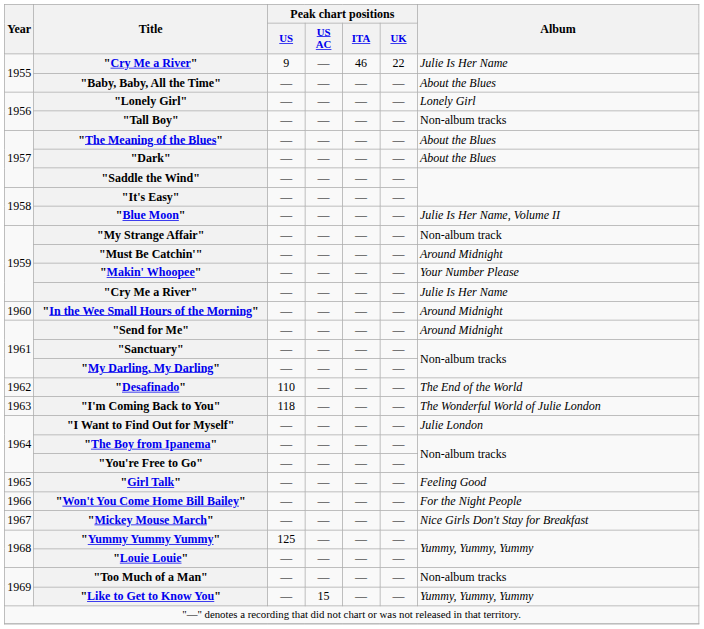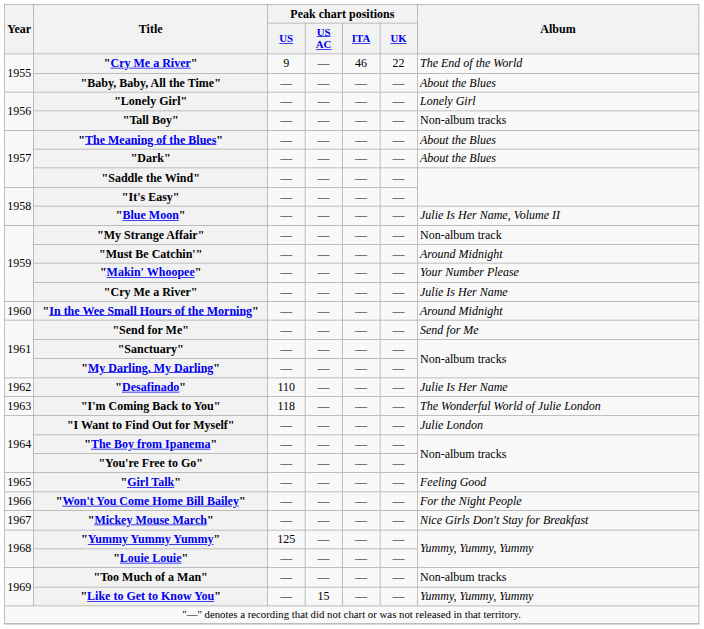 <table class="wikitable plainrowheaders" style="text-align:center;" border="1">
 <tr>
 <th scope="col" rowspan="2">Year</th>
 <th scope="col" rowspan="2" style="width:19em;">Title</th>
 <th scope="col" colspan="4">Peak chart positions</th>
 <th scope="col" rowspan="2" style="width:23em;">Album</th>
 </tr>
 <tr>
 <th scope="col" style="width:3em;font-size:90%;"><a href='#'>US</a><br></th>
 <th scope="col" style="width:3em;font-size:90%;"><a href='#'>US<br>AC</a><br></th>
 <th scope="col" style="width:3em;font-size:90%;"><a href='#'>ITA</a><br></th>
 <th scope="col" style="width:3em;font-size:90%;"><a href='#'>UK</a><br></th>
 </tr>
 <tr>
 <td rowspan="2">1955</td>
 <th scope="row">"<a href='#'>Cry Me a River</a>"</th>
 <td>9</td>
 <td>—</td>
 <td>46</td>
 <td>22</td>
-<td align="left"><em>Julie Is Her Name</em></td>
+<td align="left"><em>The End of the World</em></td>
 </tr>
 <tr>
 <th scope="row">"Baby, Baby, All the Time"</th>
 <td>—</td>
 <td>—</td>
 <td>—</td>
 <td>—</td>
 <td align="left"><em>About the Blues</em></td>
 </tr>
 <tr>
 <td rowspan="2">1956</td>
 <th scope="row">"Lonely Girl"</th>
 <td>—</td>
 <td>—</td>
 <td>—</td>
 <td>—</td>
 <td align="left"><em>Lonely Girl</em></td>
 </tr>
 <tr>
 <th scope="row">"Tall Boy"</th>
 <td>—</td>
 <td>—</td>
 <td>—</td>
 <td>—</td>
 <td align="left">Non-album tracks</td>
 </tr>
 <tr>
 <td rowspan="3">1957</td>
 <th scope="row">"<a href='#'>The Meaning of the Blues</a>"</th>
 <td>—</td>
 <td>—</td>
 <td>—</td>
 <td>—</td>
 <td align="left"><em>About the Blues</em></td>
 </tr>
 <tr>
 <th scope="row">"Dark"</th>
 <td>—</td>
 <td>—</td>
 <td>—</td>
 <td>—</td>
 <td align="left"><em>About the Blues</em></td>
 </tr>
 <tr>
 <th scope="row">"Saddle the Wind"</th>
 <td>—</td>
 <td>—</td>
 <td>—</td>
 <td>—</td>
 </tr>
 <tr>
 <td rowspan="2">1958</td>
 <th scope="row">"It's Easy"</th>
 <td>—</td>
 <td>—</td>
 <td>—</td>
 <td>—</td>
 </tr>
 <tr>
 <th scope="row">"<a href='#'>Blue Moon</a>"</th>
 <td>—</td>
 <td>—</td>
 <td>—</td>
 <td>—</td>
 <td align="left"><em>Julie Is Her Name, Volume II</em></td>
 </tr>
 <tr>
 <td rowspan="4">1959</td>
 <th scope="row">"My Strange Affair"</th>
 <td>—</td>
 <td>—</td>
 <td>—</td>
 <td>—</td>
 <td align="left">Non-album track</td>
 </tr>
 <tr>
 <th scope="row">"Must Be Catchin'"</th>
 <td>—</td>
 <td>—</td>
 <td>—</td>
 <td>—</td>
 <td align="left"><em>Around Midnight</em></td>
 </tr>
 <tr>
 <th scope="row">"<a href='#'>Makin' Whoopee</a>"</th>
 <td>—</td>
 <td>—</td>
 <td>—</td>
 <td>—</td>
 <td align="left"><em>Your Number Please</em></td>
 </tr>
 <tr>
 <th scope="row">"Cry Me a River"</th>
 <td>—</td>
 <td>—</td>
 <td>—</td>
 <td>—</td>
 <td align="left"><em>Julie Is Her Name</em></td>
 </tr>
 <tr>
 <td>1960</td>
 <th scope="row">"<a href='#'>In the Wee Small Hours of the Morning</a>"</th>
 <td>—</td>
 <td>—</td>
 <td>—</td>
 <td>—</td>
 <td align="left"><em>Around Midnight</em></td>
 </tr>
 <tr>
 <td rowspan="3">1961</td>
 <th scope="row">"Send for Me"</th>
 <td>—</td>
 <td>—</td>
 <td>—</td>
 <td>—</td>
-<td align="left"><em>Around Midnight</em></td>
+<td align="left"><em>Send for Me</em></td>
 </tr>
 <tr>
 <th scope="row">"Sanctuary"</th>
 <td>—</td>
 <td>—</td>
 <td>—</td>
 <td>—</td>
 <td align="left" rowspan="2">Non-album tracks</td>
 </tr>
 <tr>
 <th scope="row">"<a href='#'>My Darling, My Darling</a>"</th>
 <td>—</td>
 <td>—</td>
 <td>—</td>
 <td>—</td>
 </tr>
 <tr>
 <td>1962</td>
 <th scope="row">"<a href='#'>Desafinado</a>"</th>
 <td>110</td>
 <td>—</td>
 <td>—</td>
 <td>—</td>
-<td align="left"><em>The End of the World</em></td>
+<td align="left"><em>Julie Is Her Name</em></td>
 </tr>
 <tr>
 <td>1963</td>
 <th scope="row">"I'm Coming Back to You"</th>
 <td>118</td>
 <td>—</td>
 <td>—</td>
 <td>—</td>
 <td align="left"><em>The Wonderful World of Julie London</em></td>
 </tr>
 <tr>
 <td rowspan="3">1964</td>
 <th scope="row">"I Want to Find Out for Myself"</th>
 <td>—</td>
 <td>—</td>
 <td>—</td>
 <td>—</td>
 <td align="left"><em>Julie London</em></td>
 </tr>
 <tr>
 <th scope="row">"<a href='#'>The Boy from Ipanema</a>"</th>
 <td>—</td>
 <td>—</td>
 <td>—</td>
 <td>—</td>
 <td align="left" rowspan="2">Non-album tracks</td>
 </tr>
 <tr>
 <th scope="row">"You're Free to Go"</th>
 <td>—</td>
 <td>—</td>
 <td>—</td>
 <td>—</td>
 </tr>
 <tr>
 <td>1965</td>
 <th scope="row">"<a href='#'>Girl Talk</a>"</th>
 <td>—</td>
 <td>—</td>
 <td>—</td>
 <td>—</td>
 <td align="left"><em>Feeling Good</em></td>
 </tr>
 <tr>
 <td>1966</td>
 <th scope="row">"<a href='#'>Won't You Come Home Bill Bailey</a>"</th>
 <td>—</td>
 <td>—</td>
 <td>—</td>
 <td>—</td>
 <td align="left"><em>For the Night People</em></td>
 </tr>
 <tr>
 <td>1967</td>
 <th scope="row">"<a href='#'>Mickey Mouse March</a>"</th>
 <td>—</td>
 <td>—</td>
 <td>—</td>
 <td>—</td>
 <td align="left"><em>Nice Girls Don't Stay for Breakfast</em></td>
 </tr>
 <tr>
 <td rowspan="2">1968</td>
 <th scope="row">"<a href='#'>Yummy Yummy Yummy</a>"</th>
 <td>125</td>
 <td>—</td>
 <td>—</td>
 <td>—</td>
 <td align="left" rowspan="2"><em>Yummy, Yummy, Yummy</em></td>
 </tr>
 <tr>
 <th scope="row">"<a href='#'>Louie Louie</a>"</th>
 <td>—</td>
 <td>—</td>
 <td>—</td>
 <td>—</td>
 </tr>
 <tr>
 <td rowspan="2">1969</td>
 <th scope="row">"Too Much of a Man"</th>
 <td>—</td>
 <td>—</td>
 <td>—</td>
 <td>—</td>
 <td align="left">Non-album tracks</td>
 </tr>
 <tr>
 <th scope="row">"<a href='#'>Like to Get to Know You</a>"</th>
 <td>—</td>
 <td>15</td>
 <td>—</td>
 <td>—</td>
 <td align="left"><em>Yummy, Yummy, Yummy</em></td>
 </tr>
 <tr>
 <td colspan="7" style="font-size:90%">"—" denotes a recording that did not chart or was not released in that territory.</td>
 </tr>
 <tr>
 </tr>
 </table>
